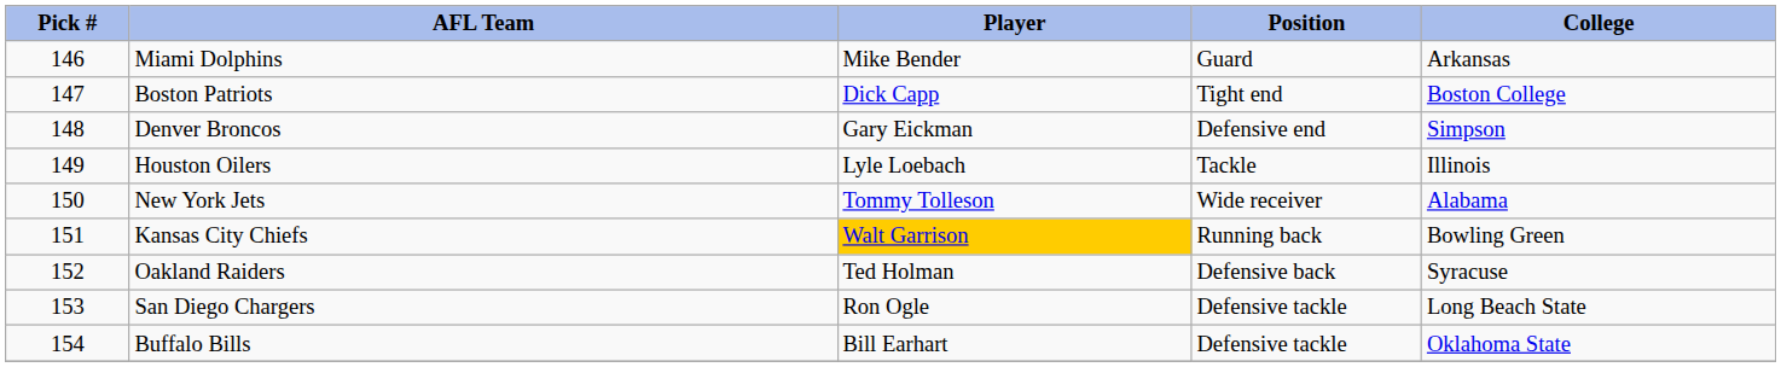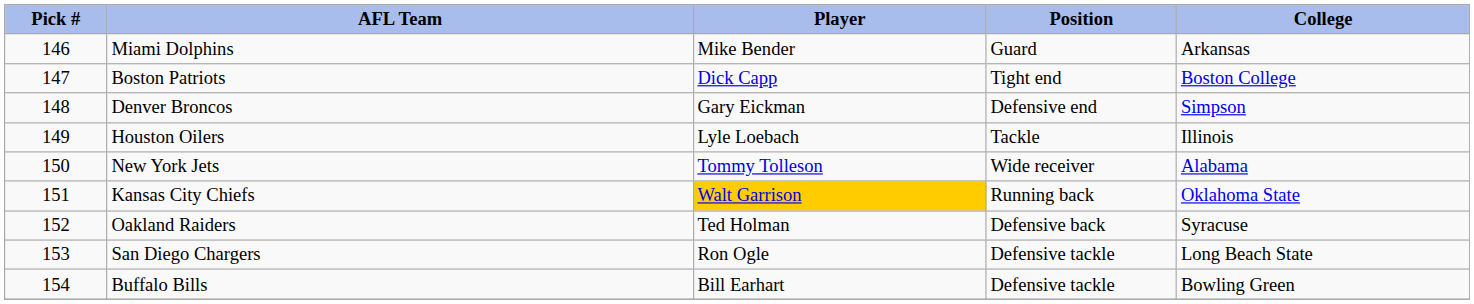 <table class="wikitable sortable sortable" style="width: 100%">
 <tr>
 <th style="background:#A8BDEC;" width=7%>Pick #</th>
 <th width=40% style="background:#A8BDEC;">AFL Team</th>
 <th width=20% style="background:#A8BDEC;">Player</th>
 <th width=13% style="background:#A8BDEC;">Position</th>
 <th style="background:#A8BDEC;">College</th>
 </tr>
 <tr>
 <td align=center>146</td>
 <td>Miami Dolphins</td>
 <td>Mike Bender</td>
 <td>Guard</td>
 <td>Arkansas</td>
 </tr>
 <tr>
 <td align=center>147</td>
 <td>Boston Patriots</td>
 <td><a href='#'>Dick Capp</a></td>
 <td>Tight end</td>
 <td><a href='#'>Boston College</a></td>
 </tr>
 <tr>
 <td align=center>148</td>
 <td>Denver Broncos</td>
 <td>Gary Eickman</td>
 <td>Defensive end</td>
 <td><a href='#'>Simpson</a></td>
 </tr>
 <tr>
 <td align=center>149</td>
 <td>Houston Oilers</td>
 <td>Lyle Loebach</td>
 <td>Tackle</td>
 <td>Illinois</td>
 </tr>
 <tr>
 <td align=center>150</td>
 <td>New York Jets</td>
 <td><a href='#'>Tommy Tolleson</a></td>
 <td>Wide receiver</td>
 <td><a href='#'>Alabama</a></td>
 </tr>
 <tr>
 <td align=center>151</td>
 <td>Kansas City Chiefs</td>
 <td bgcolor="#FFCC00"><a href='#'>Walt Garrison</a></td>
 <td>Running back</td>
-<td>Bowling Green</td>
+<td><a href='#'>Oklahoma State</a></td>
 </tr>
 <tr>
 <td align=center>152</td>
 <td>Oakland Raiders</td>
 <td>Ted Holman</td>
 <td>Defensive back</td>
 <td>Syracuse</td>
 </tr>
 <tr>
 <td align=center>153</td>
 <td>San Diego Chargers</td>
 <td>Ron Ogle</td>
 <td>Defensive tackle</td>
 <td>Long Beach State</td>
 </tr>
 <tr>
 <td align=center>154</td>
 <td>Buffalo Bills</td>
 <td>Bill Earhart</td>
 <td>Defensive tackle</td>
-<td><a href='#'>Oklahoma State</a></td>
+<td>Bowling Green</td>
 </tr>
 <tr>
 </tr>
 </table>
